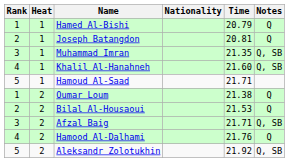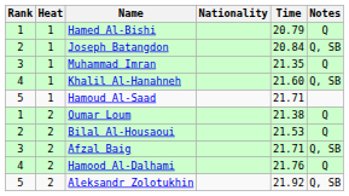 <table class="wikitable sortable" style="text-align:center;font-size:95%">
 <tr>
 <th>Rank</th>
 <th>Heat</th>
 <th>Name</th>
 <th>Nationality</th>
 <th>Time</th>
 <th>Notes</th>
 </tr>
 <tr bgcolor=ccffcc>
 <td>1</td>
 <td>1</td>
 <td align=left><a href='#'>Hamed Al-Bishi</a></td>
 <td align=left></td>
 <td>20.79</td>
 <td>Q</td>
 </tr>
 <tr bgcolor=ccffcc>
 <td>2</td>
 <td>1</td>
 <td align=left><a href='#'>Joseph Batangdon</a></td>
 <td align=left></td>
-<td>20.81</td>
-<td>Q</td>
+<td>20.84</td>
+<td>Q, SB</td>
 </tr>
 <tr bgcolor=ccffcc>
 <td>3</td>
 <td>1</td>
 <td align=left><a href='#'>Muhammad Imran</a></td>
 <td align=left></td>
 <td>21.35</td>
-<td>Q, SB</td>
+<td>Q</td>
 </tr>
 <tr bgcolor=ccffcc>
 <td>4</td>
 <td>1</td>
 <td align=left><a href='#'>Khalil Al-Hanahneh</a></td>
 <td align=left></td>
 <td>21.60</td>
 <td>Q, SB</td>
 </tr>
 <tr>
 <td>5</td>
 <td>1</td>
 <td align=left><a href='#'>Hamoud Al-Saad</a></td>
 <td align=left></td>
 <td>21.71</td>
 <td></td>
 </tr>
 <tr bgcolor=ccffcc>
 <td>1</td>
 <td>2</td>
 <td align=left><a href='#'>Oumar Loum</a></td>
 <td align=left></td>
 <td>21.38</td>
 <td>Q</td>
 </tr>
 <tr bgcolor=ccffcc>
 <td>2</td>
 <td>2</td>
 <td align=left><a href='#'>Bilal Al-Housaoui</a></td>
 <td align=left></td>
 <td>21.53</td>
 <td>Q</td>
 </tr>
 <tr bgcolor=ccffcc>
 <td>3</td>
 <td>2</td>
 <td align=left><a href='#'>Afzal Baig</a></td>
 <td align=left></td>
 <td>21.71</td>
 <td>Q, SB</td>
 </tr>
 <tr bgcolor=ccffcc>
 <td>4</td>
 <td>2</td>
 <td align=left><a href='#'>Hamood Al-Dalhami</a></td>
 <td align=left></td>
 <td>21.76</td>
 <td>Q</td>
 </tr>
 <tr>
 <td>5</td>
 <td>2</td>
 <td align=left><a href='#'>Aleksandr Zolotukhin</a></td>
 <td align=left></td>
 <td>21.92</td>
 <td>Q, SB</td>
 </tr>
 </table>
